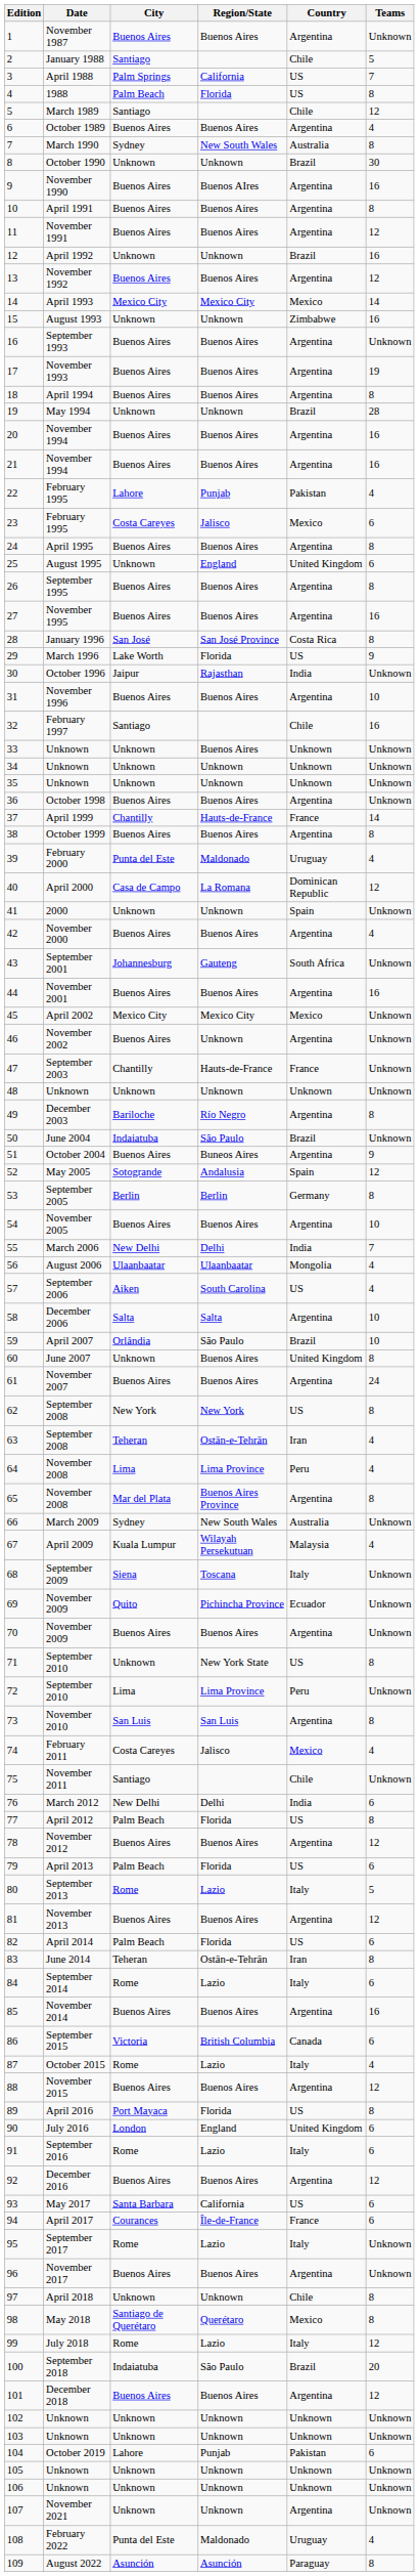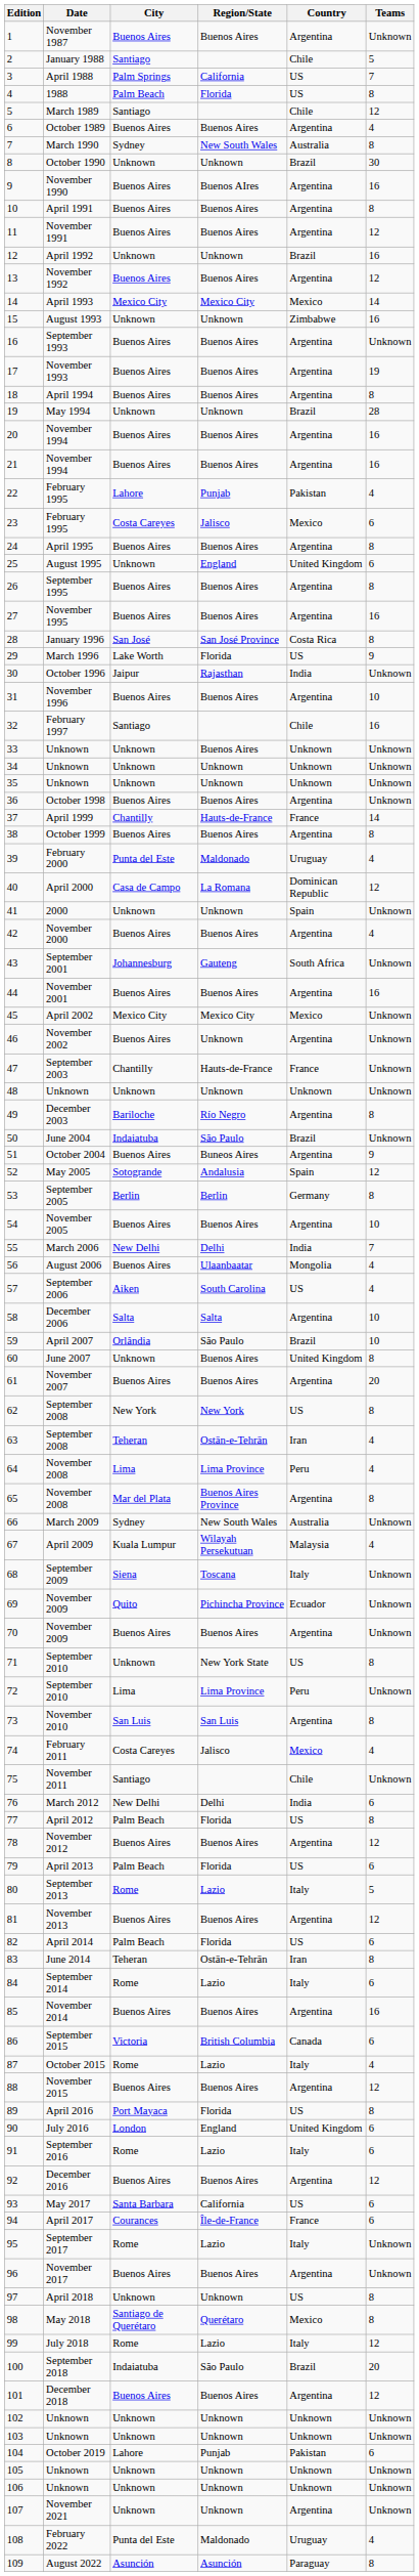 <table class="wikitable">
 <tr>
 <th>Edition</th>
 <th>Date</th>
 <th>City</th>
 <th>Region/State</th>
 <th>Country</th>
 <th>Teams</th>
 </tr>
 <tr>
 <td>1</td>
 <td>November 1987</td>
 <td><a href='#'>Buenos Aires</a></td>
 <td>Buenos Aires</td>
 <td> Argentina</td>
 <td>Unknown</td>
 </tr>
 <tr>
 <td>2</td>
 <td>January 1988</td>
 <td><a href='#'>Santiago</a></td>
 <td></td>
 <td> Chile</td>
 <td>5</td>
 </tr>
 <tr>
 <td>3</td>
 <td>April 1988</td>
 <td><a href='#'>Palm Springs</a></td>
 <td><a href='#'>California</a></td>
 <td> US</td>
 <td>7</td>
 </tr>
 <tr>
 <td>4</td>
 <td>1988</td>
 <td><a href='#'>Palm Beach</a></td>
 <td><a href='#'>Florida</a></td>
 <td> US</td>
 <td>8</td>
 </tr>
 <tr>
 <td>5</td>
 <td>March 1989</td>
 <td>Santiago</td>
 <td></td>
 <td> Chile</td>
 <td>12</td>
 </tr>
 <tr>
 <td>6</td>
 <td>October 1989</td>
 <td>Buenos Aires</td>
 <td>Buenos Aires</td>
 <td> Argentina</td>
 <td>4</td>
 </tr>
 <tr>
 <td>7</td>
 <td>March 1990</td>
 <td>Sydney</td>
 <td><a href='#'>New South Wales</a></td>
 <td> Australia</td>
 <td>8</td>
 </tr>
 <tr>
 <td>8</td>
 <td>October 1990</td>
 <td>Unknown</td>
 <td>Unknown</td>
 <td> Brazil</td>
 <td>30</td>
 </tr>
 <tr>
 <td>9</td>
 <td>November 1990</td>
 <td>Buenos Aires</td>
 <td>Buenos AIres</td>
 <td> Argentina</td>
 <td>16</td>
 </tr>
 <tr>
 <td>10</td>
 <td>April 1991</td>
 <td>Buenos Aires</td>
 <td>Buenos Aires</td>
 <td> Argentina</td>
 <td>8</td>
 </tr>
 <tr>
 <td>11</td>
 <td>November 1991</td>
 <td>Buenos Aires</td>
 <td>Buenos Aires</td>
 <td> Argentina</td>
 <td>12</td>
 </tr>
 <tr>
 <td>12</td>
 <td>April 1992</td>
 <td>Unknown</td>
 <td>Unknown</td>
 <td> Brazil</td>
 <td>16</td>
 </tr>
 <tr>
 <td>13</td>
 <td>November 1992</td>
 <td><a href='#'>Buenos Aires</a></td>
 <td>Buenos Aires</td>
 <td> Argentina</td>
 <td>12</td>
 </tr>
 <tr>
 <td>14</td>
 <td>April 1993</td>
 <td><a href='#'>Mexico City</a></td>
 <td><a href='#'>Mexico City</a></td>
 <td>Mexico</td>
 <td>14</td>
 </tr>
 <tr>
 <td>15</td>
 <td>August 1993</td>
 <td>Unknown</td>
 <td>Unknown</td>
 <td> Zimbabwe</td>
 <td>16</td>
 </tr>
 <tr>
 <td>16</td>
 <td>September 1993</td>
 <td>Buenos Aires</td>
 <td>Buenos Aires</td>
 <td> Argentina</td>
 <td>Unknown</td>
 </tr>
 <tr>
 <td>17</td>
 <td>November 1993</td>
 <td>Buenos Aires</td>
 <td>Buenos Aires</td>
 <td> Argentina</td>
 <td>19</td>
 </tr>
 <tr>
 <td>18</td>
 <td>April 1994</td>
 <td>Buenos Aires</td>
 <td>Buenos Aires</td>
 <td> Argentina</td>
 <td>8</td>
 </tr>
 <tr>
 <td>19</td>
 <td>May 1994</td>
 <td>Unknown</td>
 <td>Unknown</td>
 <td> Brazil</td>
 <td>28</td>
 </tr>
 <tr>
 <td>20</td>
 <td>November 1994</td>
 <td>Buenos Aires</td>
 <td>Buenos Aires</td>
 <td> Argentina</td>
 <td>16</td>
 </tr>
 <tr>
 <td>21</td>
 <td>November 1994</td>
 <td>Buenos Aires</td>
 <td>Buenos Aires</td>
 <td> Argentina</td>
 <td>16</td>
 </tr>
 <tr>
 <td>22</td>
 <td>February 1995</td>
 <td><a href='#'>Lahore</a></td>
 <td><a href='#'>Punjab</a></td>
 <td> Pakistan</td>
 <td>4</td>
 </tr>
 <tr>
 <td>23</td>
 <td>February 1995</td>
 <td><a href='#'>Costa Careyes</a></td>
 <td><a href='#'>Jalisco</a></td>
 <td>Mexico</td>
 <td>6</td>
 </tr>
 <tr>
 <td>24</td>
 <td>April 1995</td>
 <td>Buenos Aires</td>
 <td>Buenos Aires</td>
 <td> Argentina</td>
 <td>8</td>
 </tr>
 <tr>
 <td>25</td>
 <td>August 1995</td>
 <td>Unknown</td>
 <td><a href='#'>England</a></td>
 <td> United Kingdom</td>
 <td>6</td>
 </tr>
 <tr>
 <td>26</td>
 <td>September 1995</td>
 <td>Buenos Aires</td>
 <td>Buenos Aires</td>
 <td> Argentina</td>
 <td>8</td>
 </tr>
 <tr>
 <td>27</td>
 <td>November 1995</td>
 <td>Buenos Aires</td>
 <td>Buenos Aires</td>
 <td> Argentina</td>
 <td>16</td>
 </tr>
 <tr>
 <td>28</td>
 <td>January 1996</td>
 <td><a href='#'>San José</a></td>
 <td><a href='#'>San José Province</a></td>
 <td> Costa Rica</td>
 <td>8</td>
 </tr>
 <tr>
 <td>29</td>
 <td>March 1996</td>
 <td>Lake Worth</td>
 <td>Florida</td>
 <td> US</td>
 <td>9</td>
 </tr>
 <tr>
 <td>30</td>
 <td>October 1996</td>
 <td>Jaipur</td>
 <td><a href='#'>Rajasthan</a></td>
 <td> India</td>
 <td>Unknown</td>
 </tr>
 <tr>
 <td>31</td>
 <td>November 1996</td>
 <td>Buenos Aires</td>
 <td>Buenos Aires</td>
 <td> Argentina</td>
 <td>10</td>
 </tr>
 <tr>
 <td>32</td>
 <td>February 1997</td>
 <td>Santiago</td>
 <td></td>
 <td> Chile</td>
 <td>16</td>
 </tr>
 <tr>
 <td>33</td>
 <td>Unknown</td>
 <td>Unknown</td>
 <td>Buenos Aires</td>
 <td>Unknown</td>
 <td>Unknown</td>
 </tr>
 <tr>
 <td>34</td>
 <td>Unknown</td>
 <td>Unknown</td>
 <td>Unknown</td>
 <td>Unknown</td>
 <td>Unknown</td>
 </tr>
 <tr>
 <td>35</td>
 <td>Unknown</td>
 <td>Unknown</td>
 <td>Unknown</td>
 <td>Unknown</td>
 <td>Unknown</td>
 </tr>
 <tr>
 <td>36</td>
 <td>October 1998</td>
 <td>Buenos Aires</td>
 <td>Buenos Aires</td>
 <td> Argentina</td>
 <td>Unknown</td>
 </tr>
 <tr>
 <td>37</td>
 <td>April 1999</td>
 <td><a href='#'>Chantilly</a></td>
 <td><a href='#'>Hauts-de-France</a></td>
 <td> France</td>
 <td>14</td>
 </tr>
 <tr>
 <td>38</td>
 <td>October 1999</td>
 <td>Buenos Aires</td>
 <td>Buenos Aires</td>
 <td> Argentina</td>
 <td>8</td>
 </tr>
 <tr>
 <td>39</td>
 <td>February 2000</td>
 <td><a href='#'>Punta del Este</a></td>
 <td><a href='#'>Maldonado</a></td>
 <td> Uruguay</td>
 <td>4</td>
 </tr>
 <tr>
 <td>40</td>
 <td>April 2000</td>
 <td><a href='#'>Casa de Campo</a></td>
 <td><a href='#'>La Romana</a></td>
 <td> Dominican Republic</td>
 <td>12</td>
 </tr>
 <tr>
 <td>41</td>
 <td>2000</td>
 <td>Unknown</td>
 <td>Unknown</td>
 <td> Spain</td>
 <td>Unknown</td>
 </tr>
 <tr>
 <td>42</td>
 <td>November 2000</td>
 <td>Buenos Aires</td>
 <td>Buenos Aires</td>
 <td> Argentina</td>
 <td>4</td>
 </tr>
 <tr>
 <td>43</td>
 <td>September 2001</td>
 <td><a href='#'>Johannesburg</a></td>
 <td><a href='#'>Gauteng</a></td>
 <td> South Africa</td>
 <td>Unknown</td>
 </tr>
 <tr>
 <td>44</td>
 <td>November 2001</td>
 <td>Buenos Aires</td>
 <td>Buenos Aires</td>
 <td> Argentina</td>
 <td>16</td>
 </tr>
 <tr>
 <td>45</td>
 <td>April 2002</td>
 <td>Mexico City</td>
 <td>Mexico City</td>
 <td> Mexico</td>
 <td>Unknown</td>
 </tr>
 <tr>
 <td>46</td>
 <td>November 2002</td>
 <td>Buenos Aires</td>
 <td>Unknown</td>
 <td> Argentina</td>
 <td>Unknown</td>
 </tr>
 <tr>
 <td>47</td>
 <td>September 2003</td>
 <td>Chantilly</td>
 <td>Hauts-de-France</td>
 <td> France</td>
 <td>Unknown</td>
 </tr>
 <tr>
 <td>48</td>
 <td>Unknown</td>
 <td>Unknown</td>
 <td>Unknown</td>
 <td>Unknown</td>
 <td>Unknown</td>
 </tr>
 <tr>
 <td>49</td>
 <td>December 2003</td>
 <td><a href='#'>Bariloche</a></td>
 <td><a href='#'>Río Negro</a></td>
 <td> Argentina</td>
 <td>8</td>
 </tr>
 <tr>
 <td>50</td>
 <td>June 2004</td>
 <td><a href='#'>Indaiatuba</a></td>
 <td><a href='#'>São Paulo</a></td>
 <td> Brazil</td>
 <td>Unknown</td>
 </tr>
 <tr>
 <td>51</td>
 <td>October 2004</td>
 <td>Buenos Aires</td>
 <td>Buneos Aires</td>
 <td> Argentina</td>
 <td>9</td>
 </tr>
 <tr>
 <td>52</td>
 <td>May 2005</td>
 <td><a href='#'>Sotogrande</a></td>
 <td><a href='#'>Andalusia</a></td>
 <td> Spain</td>
 <td>12</td>
 </tr>
 <tr>
 <td>53</td>
 <td>September 2005</td>
 <td><a href='#'>Berlin</a></td>
 <td><a href='#'>Berlin</a></td>
 <td> Germany</td>
 <td>8</td>
 </tr>
 <tr>
 <td>54</td>
 <td>November 2005</td>
 <td>Buenos Aires</td>
 <td>Buenos Aires</td>
 <td> Argentina</td>
 <td>10</td>
 </tr>
 <tr>
 <td>55</td>
 <td>March 2006</td>
 <td><a href='#'>New Delhi</a></td>
 <td><a href='#'>Delhi</a></td>
 <td> India</td>
 <td>7</td>
 </tr>
 <tr>
 <td>56</td>
 <td>August 2006</td>
-<td><a href='#'>Ulaanbaatar</a></td>
+<td>Buenos Aires</td>
 <td><a href='#'>Ulaanbaatar</a></td>
 <td> Mongolia</td>
 <td>4</td>
 </tr>
 <tr>
 <td>57</td>
 <td>September 2006</td>
 <td><a href='#'>Aiken</a></td>
 <td><a href='#'>South Carolina</a></td>
 <td> US</td>
 <td>4</td>
 </tr>
 <tr>
 <td>58</td>
 <td>December 2006</td>
 <td><a href='#'>Salta</a></td>
 <td><a href='#'>Salta</a></td>
 <td> Argentina</td>
 <td>10</td>
 </tr>
 <tr>
 <td>59</td>
 <td>April 2007</td>
 <td><a href='#'>Orlândia</a></td>
 <td>São Paulo</td>
 <td> Brazil</td>
 <td>10</td>
 </tr>
 <tr>
 <td>60</td>
 <td>June 2007</td>
 <td>Unknown</td>
 <td>Buenos Aires</td>
 <td> United Kingdom</td>
 <td>8</td>
 </tr>
 <tr>
 <td>61</td>
 <td>November 2007</td>
 <td>Buenos Aires</td>
 <td>Buenos Aires</td>
 <td> Argentina</td>
-<td>24</td>
+<td>20</td>
 </tr>
 <tr>
 <td>62</td>
 <td>September 2008</td>
 <td>New York</td>
 <td><a href='#'>New York</a></td>
 <td> US</td>
 <td>8</td>
 </tr>
 <tr>
 <td>63</td>
 <td>September 2008</td>
 <td><a href='#'>Teheran</a></td>
 <td><a href='#'>Ostān-e-Tehrān</a></td>
 <td> Iran</td>
 <td>4</td>
 </tr>
 <tr>
 <td>64</td>
 <td>November 2008</td>
 <td><a href='#'>Lima</a></td>
 <td><a href='#'>Lima Province</a></td>
 <td> Peru</td>
 <td>4</td>
 </tr>
 <tr>
 <td>65</td>
 <td>November 2008</td>
 <td><a href='#'>Mar del Plata</a></td>
 <td><a href='#'>Buenos Aires Province</a></td>
 <td> Argentina</td>
 <td>8</td>
 </tr>
 <tr>
 <td>66</td>
 <td>March 2009</td>
 <td>Sydney</td>
 <td>New South Wales</td>
 <td>Australia</td>
 <td>Unknown</td>
 </tr>
 <tr>
 <td>67</td>
 <td>April 2009</td>
 <td>Kuala Lumpur</td>
 <td><a href='#'>Wilayah Persekutuan</a></td>
 <td> Malaysia</td>
 <td>4</td>
 </tr>
 <tr>
 <td>68</td>
 <td>September 2009</td>
 <td><a href='#'>Siena</a></td>
 <td><a href='#'>Toscana</a></td>
 <td> Italy</td>
 <td>Unknown</td>
 </tr>
 <tr>
 <td>69</td>
 <td>November 2009</td>
 <td><a href='#'>Quito</a></td>
 <td><a href='#'>Pichincha Province</a></td>
 <td> Ecuador</td>
 <td>Unknown</td>
 </tr>
 <tr>
 <td>70</td>
 <td>November 2009</td>
 <td>Buenos Aires</td>
 <td>Buenos Aires</td>
 <td> Argentina</td>
 <td>Unknown</td>
 </tr>
 <tr>
 <td>71</td>
 <td>September 2010</td>
 <td>Unknown</td>
 <td>New York State</td>
 <td> US</td>
 <td>8</td>
 </tr>
 <tr>
 <td>72</td>
 <td>September 2010</td>
 <td>Lima</td>
 <td><a href='#'>Lima Province</a></td>
 <td> Peru</td>
 <td>Unknown</td>
 </tr>
 <tr>
 <td>73</td>
 <td>November 2010</td>
 <td><a href='#'>San Luis</a></td>
 <td><a href='#'>San Luis</a></td>
 <td> Argentina</td>
 <td>8</td>
 </tr>
 <tr>
 <td>74</td>
 <td>February 2011</td>
 <td>Costa Careyes</td>
 <td>Jalisco</td>
 <td> <a href='#'>Mexico</a></td>
 <td>4</td>
 </tr>
 <tr>
 <td>75</td>
 <td>November 2011</td>
 <td>Santiago</td>
 <td></td>
 <td> Chile</td>
 <td>Unknown</td>
 </tr>
 <tr>
 <td>76</td>
 <td>March 2012</td>
 <td>New Delhi</td>
 <td>Delhi</td>
 <td> India</td>
 <td>6</td>
 </tr>
 <tr>
 <td>77</td>
 <td>April 2012</td>
 <td>Palm Beach</td>
 <td>Florida</td>
 <td> US</td>
 <td>8</td>
 </tr>
 <tr>
 <td>78</td>
 <td>November 2012</td>
 <td>Buenos Aires</td>
 <td>Buenos Aires</td>
 <td> Argentina</td>
 <td>12</td>
 </tr>
 <tr>
 <td>79</td>
 <td>April 2013</td>
 <td>Palm Beach</td>
 <td>Florida</td>
 <td> US</td>
 <td>6</td>
 </tr>
 <tr>
 <td>80</td>
 <td>September 2013</td>
 <td><a href='#'>Rome</a></td>
 <td><a href='#'>Lazio</a></td>
 <td> Italy</td>
 <td>5</td>
 </tr>
 <tr>
 <td>81</td>
 <td>November 2013</td>
 <td>Buenos Aires</td>
 <td>Buenos Aires</td>
 <td> Argentina</td>
 <td>12</td>
 </tr>
 <tr>
 <td>82</td>
 <td>April 2014</td>
 <td>Palm Beach</td>
 <td>Florida</td>
 <td> US</td>
 <td>6</td>
 </tr>
 <tr>
 <td>83</td>
 <td>June 2014</td>
 <td>Teheran</td>
 <td>Ostān-e-Tehrān</td>
 <td> Iran</td>
 <td>8</td>
 </tr>
 <tr>
 <td>84</td>
 <td>September 2014</td>
 <td>Rome</td>
 <td>Lazio</td>
 <td> Italy</td>
 <td>6</td>
 </tr>
 <tr>
 <td>85</td>
 <td>November 2014</td>
 <td>Buenos Aires</td>
 <td>Buenos Aires</td>
 <td> Argentina</td>
 <td>16</td>
 </tr>
 <tr>
 <td>86</td>
 <td>September 2015</td>
 <td><a href='#'>Victoria</a></td>
 <td><a href='#'>British Columbia</a></td>
 <td> Canada</td>
 <td>6</td>
 </tr>
 <tr>
 <td>87</td>
 <td>October 2015</td>
 <td>Rome</td>
 <td>Lazio</td>
 <td> Italy</td>
 <td>4</td>
 </tr>
 <tr>
 <td>88</td>
 <td>November 2015</td>
 <td>Buenos Aires</td>
 <td>Buenos Aires</td>
 <td> Argentina</td>
 <td>12</td>
 </tr>
 <tr>
 <td>89</td>
 <td>April 2016</td>
 <td><a href='#'>Port Mayaca</a></td>
 <td>Florida</td>
 <td> US</td>
 <td>8</td>
 </tr>
 <tr>
 <td>90</td>
 <td>July 2016</td>
 <td><a href='#'>London</a></td>
 <td>England</td>
 <td> United Kingdom</td>
 <td>6</td>
 </tr>
 <tr>
 <td>91</td>
 <td>September 2016</td>
 <td>Rome</td>
 <td>Lazio</td>
 <td> Italy</td>
 <td>6</td>
 </tr>
 <tr>
 <td>92</td>
 <td>December 2016</td>
 <td>Buenos Aires</td>
 <td>Buenos Aires</td>
 <td> Argentina</td>
 <td>12</td>
 </tr>
 <tr>
 <td>93</td>
 <td>May 2017</td>
 <td><a href='#'>Santa Barbara</a></td>
 <td>California</td>
 <td> US</td>
 <td>6</td>
 </tr>
 <tr>
 <td>94</td>
 <td>April 2017</td>
 <td><a href='#'>Courances</a></td>
 <td><a href='#'>Île-de-France</a></td>
 <td> France</td>
 <td>6</td>
 </tr>
 <tr>
 <td>95</td>
 <td>September 2017</td>
 <td>Rome</td>
 <td>Lazio</td>
 <td> Italy</td>
 <td>Unknown</td>
 </tr>
 <tr>
 <td>96</td>
 <td>November 2017</td>
 <td>Buenos Aires</td>
 <td>Buenos Aires</td>
 <td> Argentina</td>
 <td>Unknown</td>
 </tr>
 <tr>
 <td>97</td>
 <td>April 2018</td>
 <td>Unknown</td>
 <td>Unknown</td>
-<td> Chile</td>
+<td> US</td>
 <td>8</td>
 </tr>
 <tr>
 <td>98</td>
 <td>May 2018</td>
 <td><a href='#'>Santiago de Querétaro</a></td>
 <td><a href='#'>Querétaro</a></td>
 <td> Mexico</td>
 <td>8</td>
 </tr>
 <tr>
 <td>99</td>
 <td>July 2018</td>
 <td>Rome</td>
 <td>Lazio</td>
 <td> Italy</td>
 <td>12</td>
 </tr>
 <tr>
 <td>100</td>
 <td>September 2018</td>
 <td>Indaiatuba</td>
 <td>São Paulo</td>
 <td> Brazil</td>
 <td>20</td>
 </tr>
 <tr>
 <td>101</td>
 <td>December 2018</td>
 <td><a href='#'>Buenos Aires</a></td>
 <td>Buenos Aires</td>
 <td> Argentina</td>
 <td>12</td>
 </tr>
 <tr>
 <td>102</td>
 <td>Unknown</td>
 <td>Unknown</td>
 <td>Unknown</td>
 <td>Unknown</td>
 <td>Unknown</td>
 </tr>
 <tr>
 <td>103</td>
 <td>Unknown</td>
 <td>Unknown</td>
 <td>Unknown</td>
 <td>Unknown</td>
 <td>Unknown</td>
 </tr>
 <tr>
 <td>104</td>
 <td>October 2019</td>
 <td>Lahore</td>
 <td Punjab, Pakistan>Punjab</td>
 <td> Pakistan</td>
 <td>6</td>
 </tr>
 <tr>
 <td>105</td>
 <td>Unknown</td>
 <td>Unknown</td>
 <td>Unknown</td>
 <td>Unknown</td>
 <td>Unknown</td>
 </tr>
 <tr>
 <td>106</td>
 <td>Unknown</td>
 <td>Unknown</td>
 <td>Unknown</td>
 <td>Unknown</td>
 <td>Unknown</td>
 </tr>
 <tr>
 <td>107</td>
 <td>November 2021</td>
 <td>Unknown</td>
 <td>Unknown</td>
 <td> Argentina</td>
 <td>Unknown</td>
 </tr>
 <tr>
 <td>108</td>
 <td>February 2022</td>
 <td>Punta del Este</td>
 <td>Maldonado</td>
 <td> Uruguay</td>
 <td>4</td>
 </tr>
 <tr>
 <td>109</td>
 <td>August 2022</td>
 <td><a href='#'>Asunción</a></td>
 <td><a href='#'>Asunción</a></td>
 <td> Paraguay</td>
 <td>8</td>
 </tr>
 </table>
